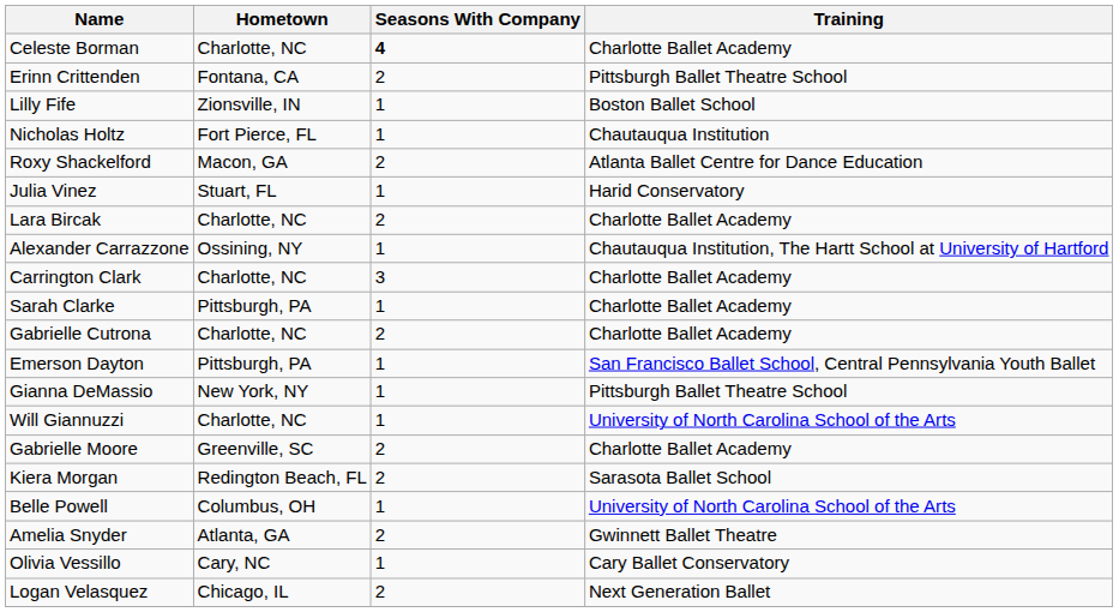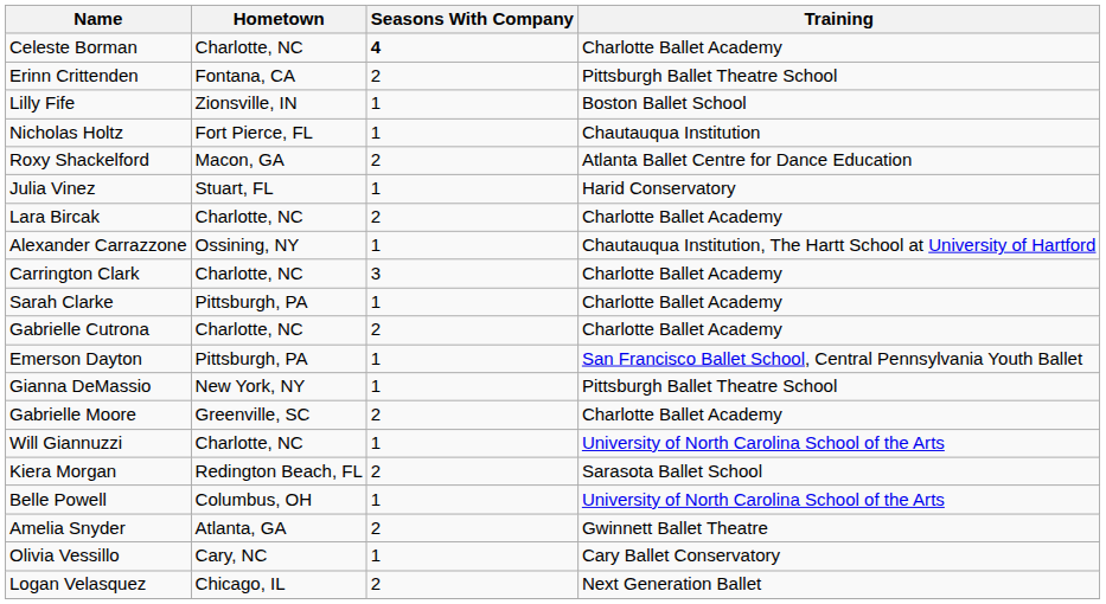 <table class="wikitable">
 <tr>
 <th>Name</th>
 <th>Hometown</th>
 <th>Seasons With Company</th>
 <th>Training</th>
 </tr>
 <tr>
 <td>Celeste Borman</td>
 <td>Charlotte, NC</td>
 <td><strong>4</strong></td>
 <td>Charlotte Ballet Academy</td>
 </tr>
 <tr>
 <td>Erinn Crittenden</td>
 <td>Fontana, CA</td>
 <td>2</td>
 <td>Pittsburgh Ballet Theatre School</td>
 </tr>
 <tr>
 <td>Lilly Fife</td>
 <td>Zionsville, IN</td>
 <td>1</td>
 <td>Boston Ballet School</td>
 </tr>
 <tr>
 <td>Nicholas Holtz</td>
 <td>Fort Pierce, FL</td>
 <td>1</td>
 <td>Chautauqua Institution</td>
 </tr>
 <tr>
 <td>Roxy Shackelford</td>
 <td>Macon, GA</td>
 <td>2</td>
 <td>Atlanta Ballet Centre for Dance Education</td>
 </tr>
 <tr>
 <td>Julia Vinez</td>
 <td>Stuart, FL</td>
 <td>1</td>
 <td>Harid Conservatory</td>
 </tr>
 <tr>
 <td>Lara Bircak</td>
 <td>Charlotte, NC</td>
 <td>2</td>
 <td>Charlotte Ballet Academy</td>
 </tr>
 <tr>
 <td>Alexander Carrazzone</td>
 <td>Ossining, NY</td>
 <td>1</td>
 <td>Chautauqua Institution, The Hartt School at <a href='#'>University of Hartford</a></td>
 </tr>
 <tr>
 <td>Carrington Clark</td>
 <td>Charlotte, NC</td>
 <td>3</td>
 <td>Charlotte Ballet Academy</td>
 </tr>
 <tr>
 <td>Sarah Clarke</td>
 <td>Pittsburgh, PA</td>
 <td>1</td>
 <td>Charlotte Ballet Academy</td>
 </tr>
 <tr>
 <td>Gabrielle Cutrona</td>
 <td>Charlotte, NC</td>
 <td>2</td>
 <td>Charlotte Ballet Academy</td>
 </tr>
 <tr>
 <td>Emerson Dayton</td>
 <td>Pittsburgh, PA</td>
 <td>1</td>
 <td><a href='#'>San Francisco Ballet School</a>, Central Pennsylvania Youth Ballet</td>
 </tr>
 <tr>
 <td>Gianna DeMassio</td>
 <td>New York, NY</td>
 <td>1</td>
 <td>Pittsburgh Ballet Theatre School</td>
 </tr>
 <tr>
+<td>Gabrielle Moore</td>
+<td>Greenville, SC</td>
+<td>2</td>
+<td>Charlotte Ballet Academy</td>
+</tr>
+<tr>
 <td>Will Giannuzzi</td>
 <td>Charlotte, NC</td>
 <td>1</td>
 <td><a href='#'>University of North Carolina School of the Arts</a></td>
-</tr>
-<tr>
-<td>Gabrielle Moore</td>
-<td>Greenville, SC</td>
-<td>2</td>
-<td>Charlotte Ballet Academy</td>
 </tr>
 <tr>
 <td>Kiera Morgan</td>
 <td>Redington Beach, FL</td>
 <td>2</td>
 <td>Sarasota Ballet School</td>
 </tr>
 <tr>
 <td>Belle Powell</td>
 <td>Columbus, OH</td>
 <td>1</td>
 <td><a href='#'>University of North Carolina School of the Arts</a></td>
 </tr>
 <tr>
 <td>Amelia Snyder</td>
 <td>Atlanta, GA</td>
 <td>2</td>
 <td>Gwinnett Ballet Theatre</td>
 </tr>
 <tr>
 <td>Olivia Vessillo</td>
 <td>Cary, NC</td>
 <td>1</td>
 <td>Cary Ballet Conservatory</td>
 </tr>
 <tr>
 <td>Logan Velasquez</td>
 <td>Chicago, IL</td>
 <td>2</td>
 <td>Next Generation Ballet</td>
 </tr>
 <tr>
 </tr>
 </table>
